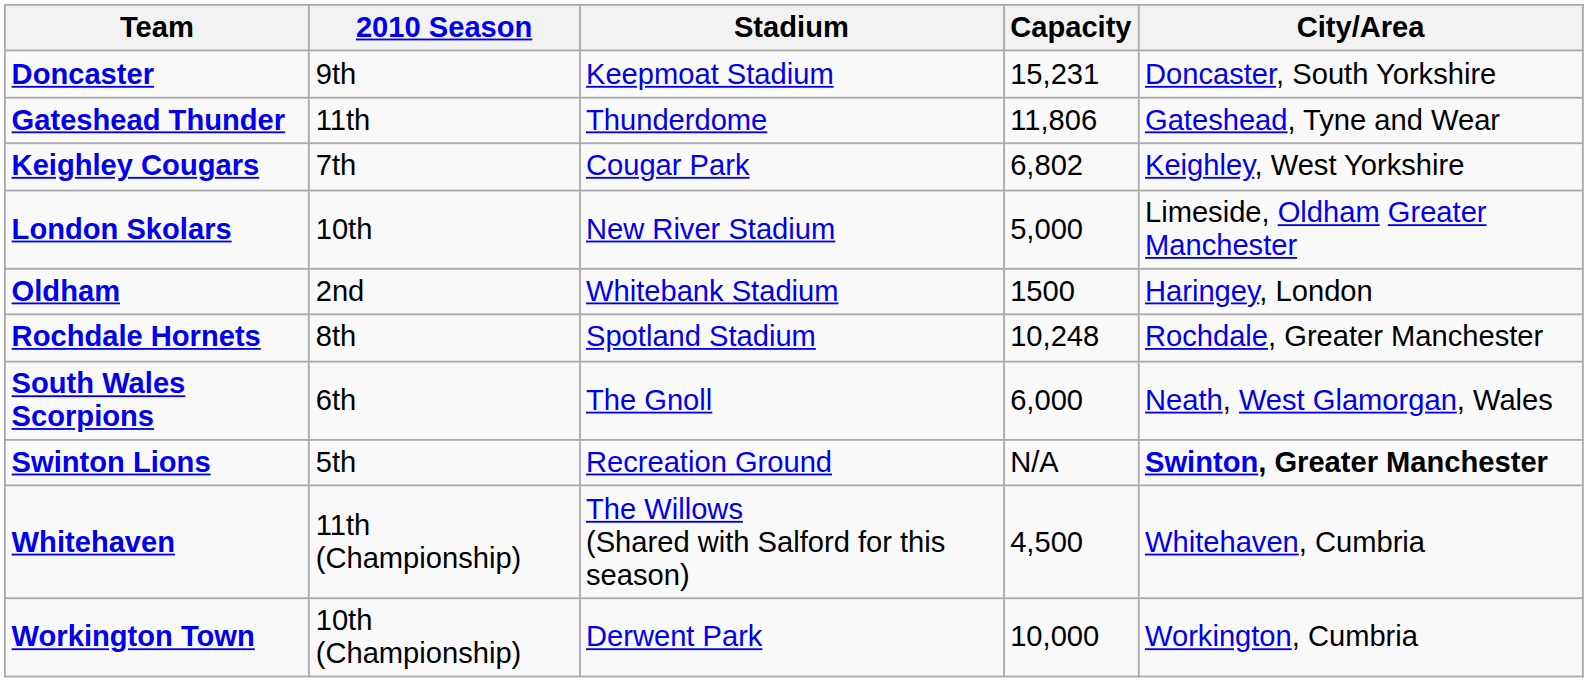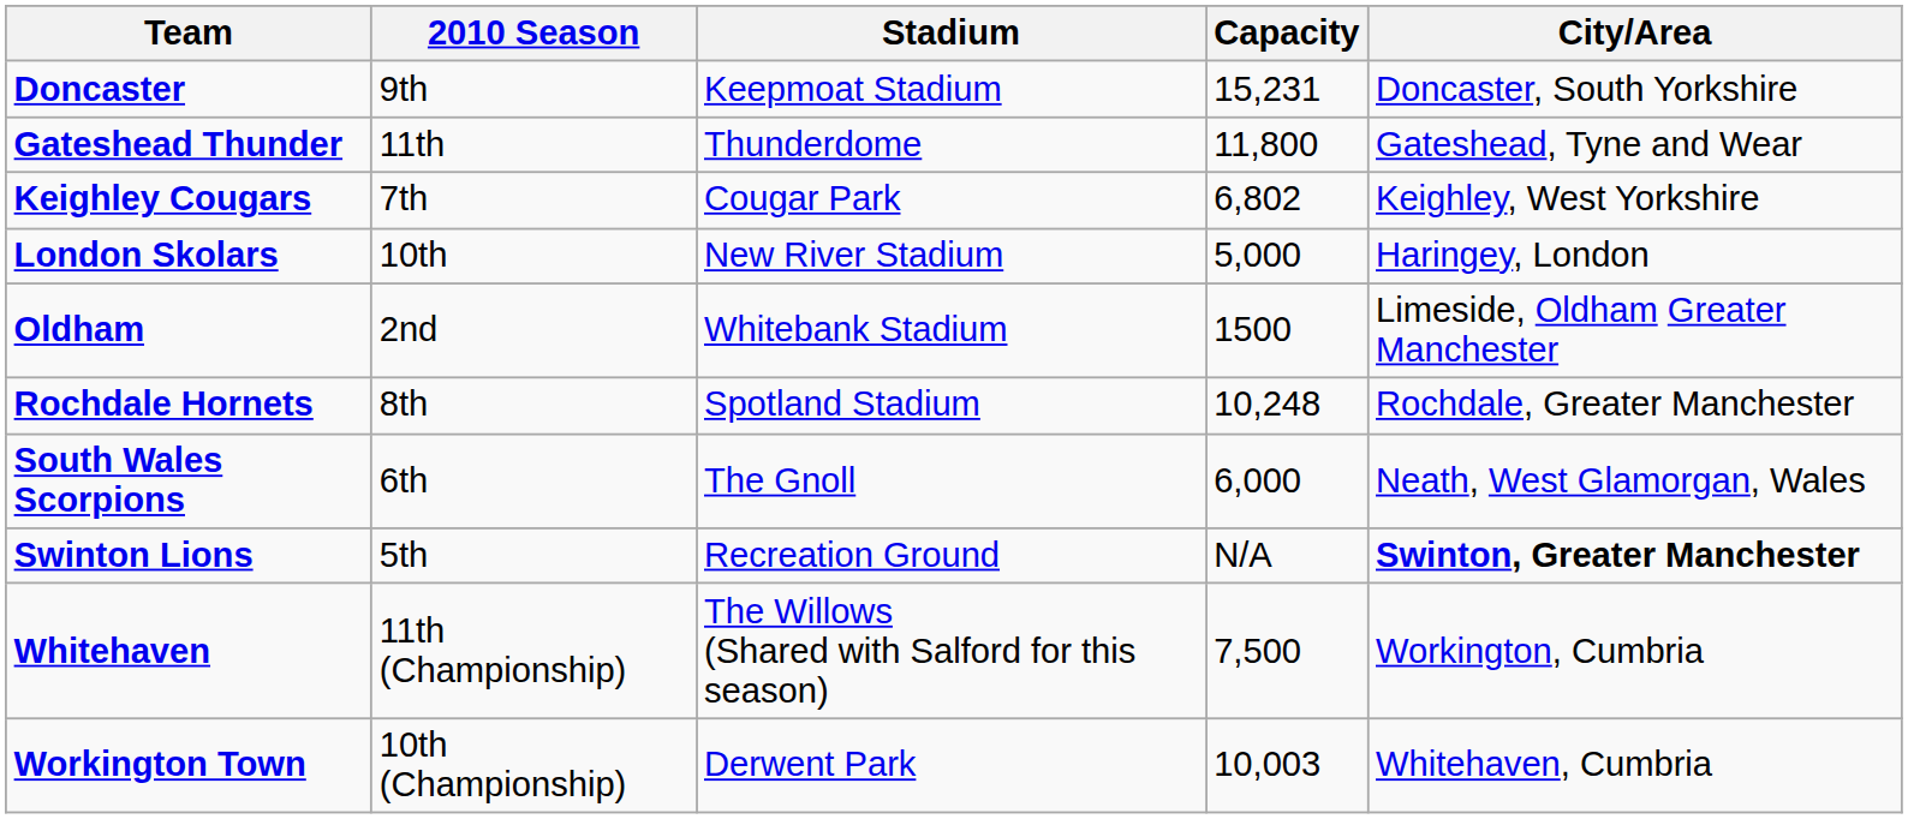 <table class="wikitable">
 <tr>
 <th>Team</th>
 <th><a href='#'>2010 Season</a></th>
 <th>Stadium</th>
 <th>Capacity</th>
 <th>City/Area</th>
 </tr>
 <tr>
 <td> <strong><a href='#'>Doncaster</a></strong></td>
 <td>9th</td>
 <td><a href='#'>Keepmoat Stadium</a></td>
 <td>15,231</td>
 <td><a href='#'>Doncaster</a>, South Yorkshire</td>
 </tr>
 <tr>
 <td> <strong><a href='#'>Gateshead Thunder</a></strong></td>
 <td>11th</td>
 <td><a href='#'>Thunderdome</a></td>
-<td>11,806</td>
+<td>11,800</td>
 <td><a href='#'>Gateshead</a>, Tyne and Wear</td>
 </tr>
 <tr>
 <td> <strong><a href='#'>Keighley Cougars</a></strong></td>
 <td>7th</td>
 <td><a href='#'>Cougar Park</a></td>
 <td>6,802</td>
 <td><a href='#'>Keighley</a>, West Yorkshire</td>
 </tr>
 <tr>
 <td> <strong><a href='#'>London Skolars</a></strong></td>
 <td>10th</td>
 <td><a href='#'>New River Stadium</a></td>
 <td>5,000</td>
-<td>Limeside, <a href='#'>Oldham</a> <a href='#'>Greater Manchester</a></td>
+<td><a href='#'>Haringey</a>, London</td>
 </tr>
 <tr>
 <td> <strong><a href='#'>Oldham</a></strong></td>
 <td>2nd</td>
 <td><a href='#'>Whitebank Stadium</a></td>
 <td>1500</td>
-<td><a href='#'>Haringey</a>, London</td>
+<td>Limeside, <a href='#'>Oldham</a> <a href='#'>Greater Manchester</a></td>
 </tr>
 <tr>
 <td> <strong><a href='#'>Rochdale Hornets</a></strong></td>
 <td>8th</td>
 <td><a href='#'>Spotland Stadium</a></td>
 <td>10,248</td>
 <td><a href='#'>Rochdale</a>, Greater Manchester</td>
 </tr>
 <tr>
 <td> <strong><a href='#'>South Wales Scorpions</a></strong></td>
 <td>6th</td>
 <td><a href='#'>The Gnoll</a></td>
 <td>6,000</td>
 <td><a href='#'>Neath</a>, <a href='#'>West Glamorgan</a>, Wales</td>
 </tr>
 <tr>
 <td> <strong><a href='#'>Swinton Lions</a></strong></td>
 <td>5th</td>
 <td><a href='#'>Recreation Ground</a></td>
 <td>N/A</td>
 <td><strong><a href='#'>Swinton</a>, Greater Manchester</strong></td>
 </tr>
 <tr>
 <td><strong> <a href='#'>Whitehaven</a></strong></td>
 <td>11th (Championship)</td>
 <td><a href='#'>The Willows</a> <br>(Shared with Salford for this season)</td>
-<td>4,500</td>
-<td><a href='#'>Whitehaven</a>, Cumbria</td>
+<td>7,500</td>
+<td><a href='#'>Workington</a>, Cumbria</td>
 </tr>
 <tr>
 <td> <strong><a href='#'>Workington Town</a></strong></td>
 <td>10th (Championship)</td>
 <td><a href='#'>Derwent Park</a></td>
-<td>10,000</td>
-<td><a href='#'>Workington</a>, Cumbria</td>
+<td>10,003</td>
+<td><a href='#'>Whitehaven</a>, Cumbria</td>
 </tr>
 </table>
